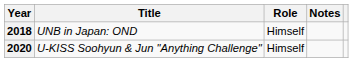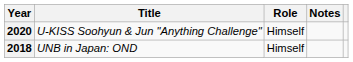 <table class="wikitable plainrowheaders sortable">
 <tr>
 <th scope="col">Year</th>
 <th scope="col">Title</th>
 <th scope="col">Role</th>
 <th scope="col">Notes</th>
 <th scope="col" class="unsortable"></th>
 </tr>
 <tr>
+<th scope="row">2020</th>
+<td><em>U-KISS Soohyun & Jun "Anything Challenge"</em></td>
+<td>Himself</td>
+<td></td>
+<td></td>
+</tr>
+<tr>
 <th scope="row">2018</th>
 <td><em>UNB in Japan: OND</em></td>
 <td>Himself</td>
 <td></td>
 <td style="text-align:center"></td>
 </tr>
-<tr>
-<th scope="row">2020</th>
-<td><em>U-KISS Soohyun & Jun "Anything Challenge"</em></td>
-<td>Himself</td>
-<td></td>
-<td></td>
-</tr>
 </table>
